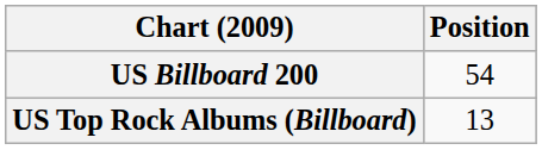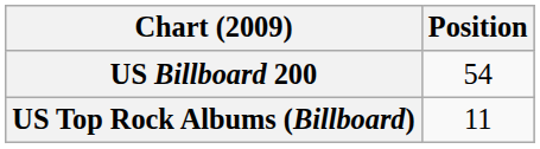 <table class="wikitable sortable plainrowheaders" style="text-align:center">
 <tr>
 <th>Chart (2009)</th>
 <th>Position</th>
 </tr>
 <tr>
 <th scope="row">US <em>Billboard</em> 200</th>
 <td>54</td>
 </tr>
 <tr>
 <th scope="row">US Top Rock Albums (<em>Billboard</em>)</th>
-<td>13</td>
+<td>11</td>
 </tr>
 </table>
